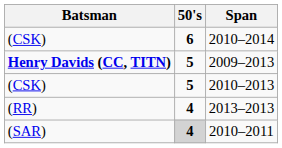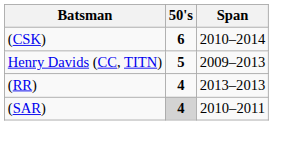 <table class="wikitable sortable" style="text-align:center">
 <tr>
 <th>Batsman</th>
 <th>50's</th>
 <th>Span</th>
 </tr>
 <tr>
 <td style="text-align:left"> <span>(<a href='#'>CSK</a>)</span></td>
 <td><strong>6</strong></td>
 <td>2010–2014</td>
 </tr>
 <tr>
-<td style="text-align:left"><strong><a href='#'>Henry Davids</a> (<a href='#'>CC</a>, <a href='#'>TITN</a>)</strong></td>
+<td style="text-align:left"><a href='#'>Henry Davids</a> (<a href='#'>CC</a>, <a href='#'>TITN</a>)</td>
 <td><strong>5</strong></td>
 <td>2009–2013</td>
-</tr>
-<tr>
-<td style="text-align:left"> <span>(<a href='#'>CSK</a>)</span></td>
-<td><strong>5</strong></td>
-<td>2010–2013</td>
 </tr>
 <tr>
 <td style="text-align:left"> <span>(<a href='#'>RR</a>)</span></td>
 <td><strong>4</strong></td>
 <td>2013–2013</td>
 </tr>
 <tr>
 <td style="text-align:left"> <span>(<a href='#'>SAR</a>)</span></td>
 <td style="background: lightgrey;"><strong>4</strong></td>
 <td>2010–2011</td>
 </tr>
 </table>
